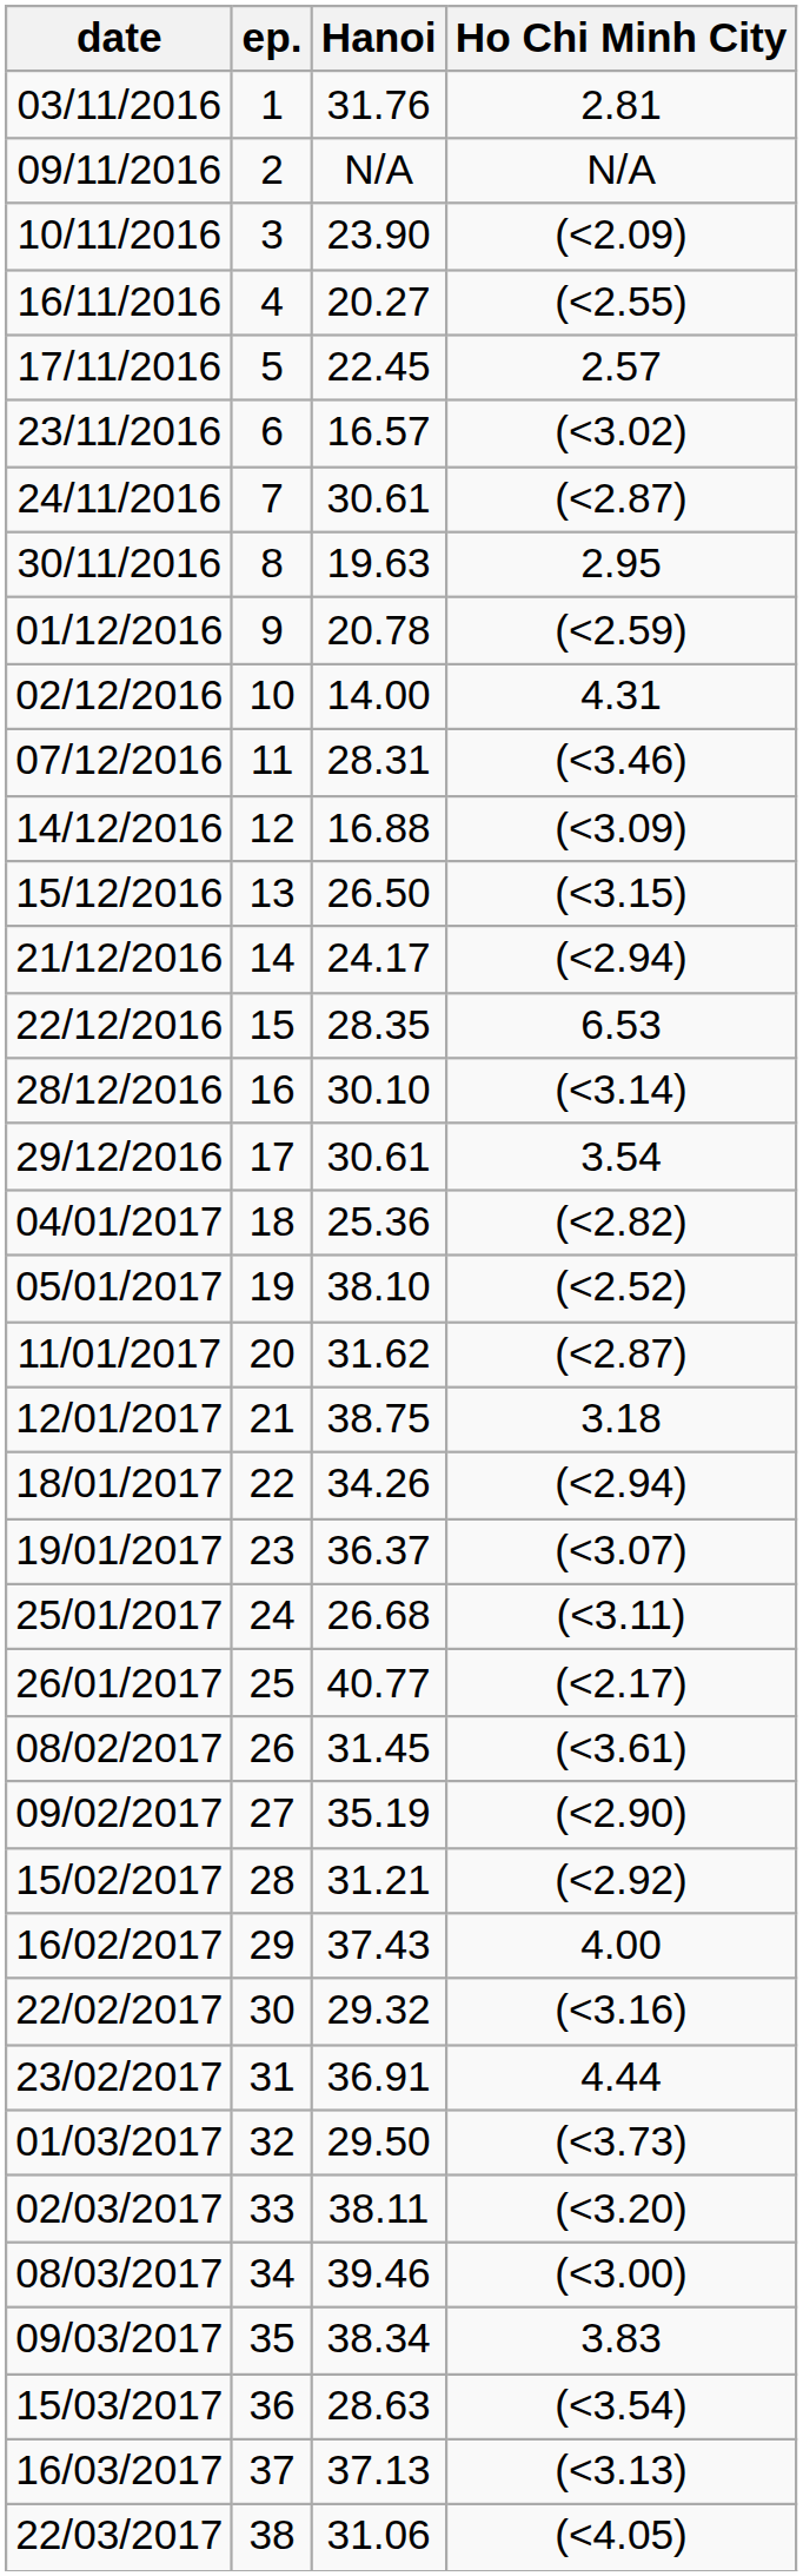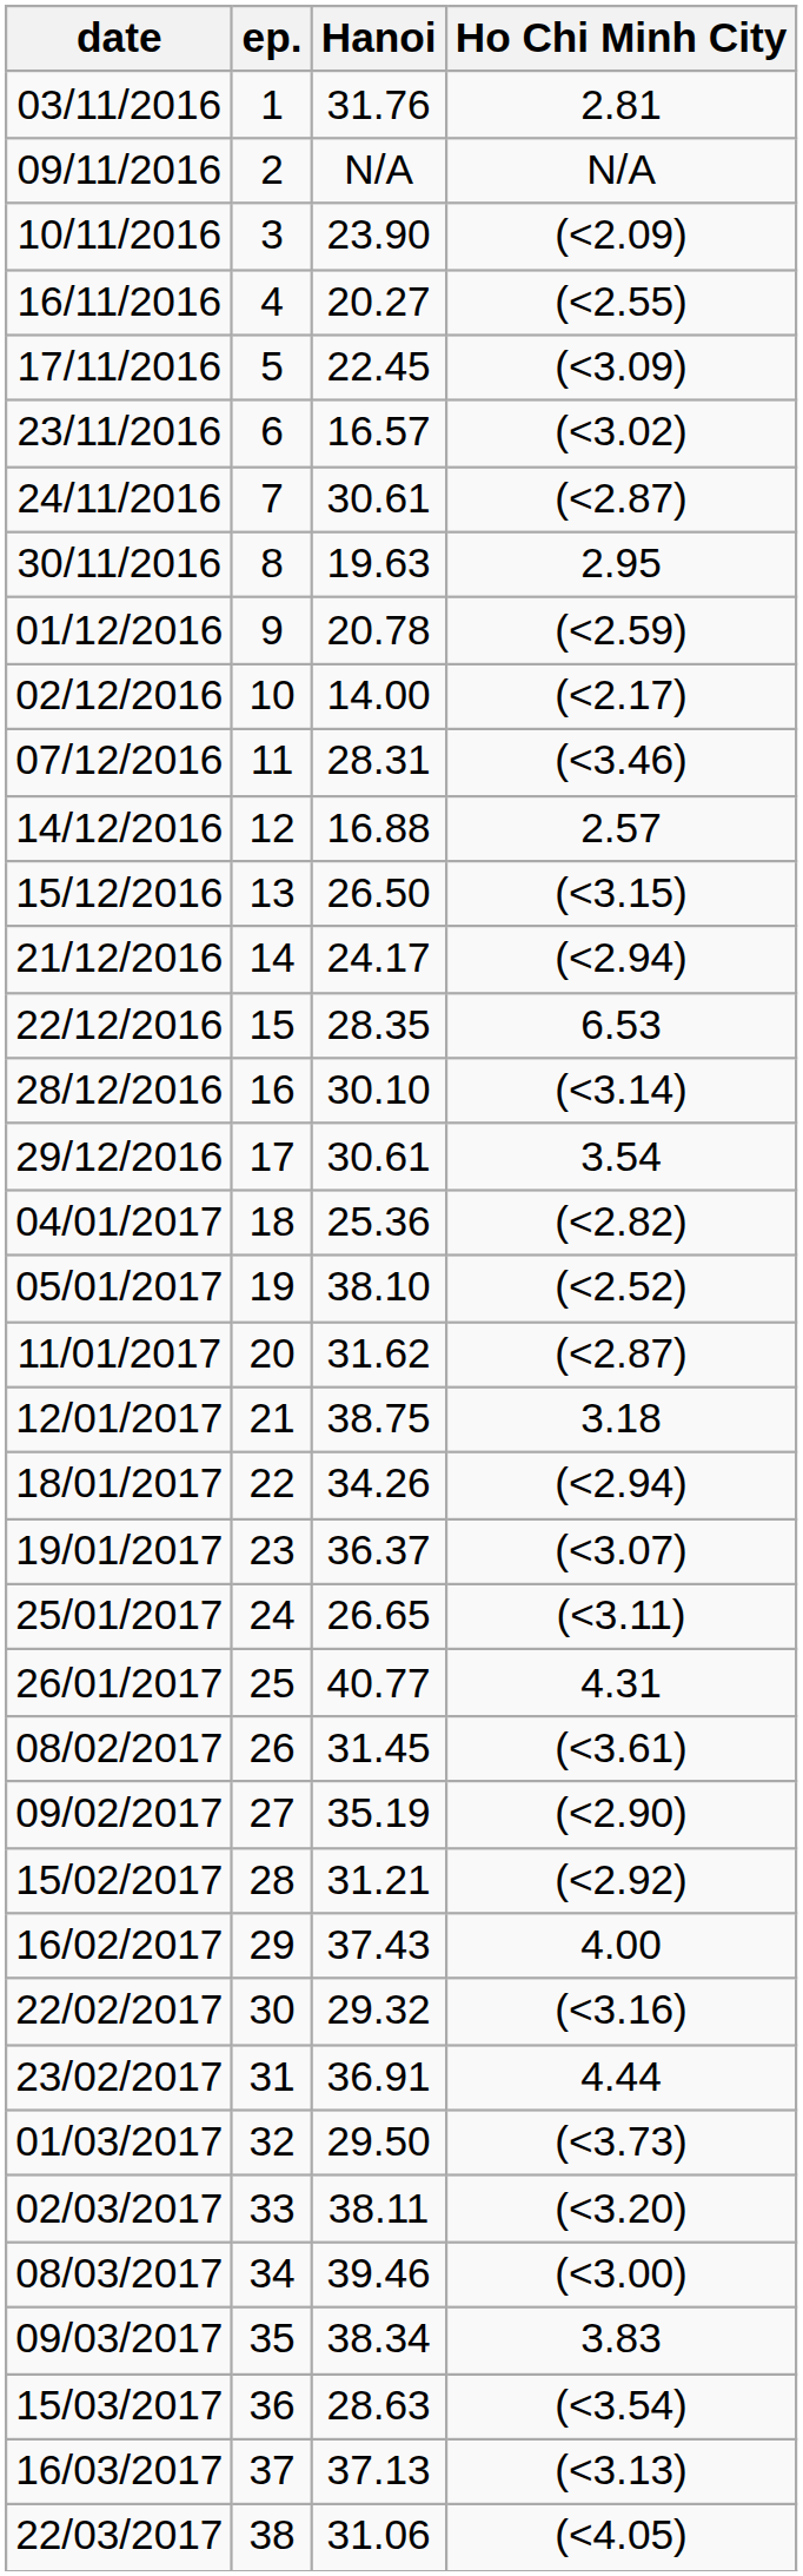 <table class="wikitable" id="cx290" style="text-align:center" data-source="290" data-cx-state="source" data-cx-weight="1420">
 <tr>
 <th>date</th>
 <th>ep.</th>
 <th>Hanoi</th>
 <th>Ho Chi Minh City</th>
 </tr>
 <tr>
 <td>03/11/2016</td>
 <td>1</td>
 <td>31.76</td>
 <td>2.81</td>
 </tr>
 <tr>
 <td>09/11/2016</td>
 <td>2</td>
 <td>N/A</td>
 <td>N/A</td>
 </tr>
 <tr>
 <td>10/11/2016</td>
 <td>3</td>
 <td>23.90</td>
 <td>(<2.09)</td>
 </tr>
 <tr>
 <td>16/11/2016</td>
 <td>4</td>
 <td>20.27</td>
 <td>(<2.55)</td>
 </tr>
 <tr>
 <td>17/11/2016</td>
 <td>5</td>
 <td>22.45</td>
-<td>2.57</td>
+<td>(<3.09)</td>
 </tr>
 <tr>
 <td>23/11/2016</td>
 <td>6</td>
 <td>16.57</td>
 <td>(<3.02)</td>
 </tr>
 <tr>
 <td>24/11/2016</td>
 <td>7</td>
 <td>30.61</td>
 <td>(<2.87)</td>
 </tr>
 <tr>
 <td>30/11/2016</td>
 <td>8</td>
 <td>19.63</td>
 <td>2.95</td>
 </tr>
 <tr>
 <td>01/12/2016</td>
 <td>9</td>
 <td>20.78</td>
 <td>(<2.59)</td>
 </tr>
 <tr>
 <td>02/12/2016</td>
 <td>10</td>
 <td>14.00</td>
-<td>4.31</td>
+<td>(<2.17)</td>
 </tr>
 <tr>
 <td>07/12/2016</td>
 <td>11</td>
 <td>28.31</td>
 <td>(<3.46)</td>
 </tr>
 <tr>
 <td>14/12/2016</td>
 <td>12</td>
 <td>16.88</td>
-<td>(<3.09)</td>
+<td>2.57</td>
 </tr>
 <tr>
 <td>15/12/2016</td>
 <td>13</td>
 <td>26.50</td>
 <td>(<3.15)</td>
 </tr>
 <tr>
 <td>21/12/2016</td>
 <td>14</td>
 <td>24.17</td>
 <td>(<2.94)</td>
 </tr>
 <tr>
 <td>22/12/2016</td>
 <td>15</td>
 <td>28.35</td>
 <td>6.53</td>
 </tr>
 <tr>
 <td>28/12/2016</td>
 <td>16</td>
 <td>30.10</td>
 <td>(<3.14)</td>
 </tr>
 <tr>
 <td>29/12/2016</td>
 <td>17</td>
 <td>30.61</td>
 <td>3.54</td>
 </tr>
 <tr>
 <td>04/01/2017</td>
 <td>18</td>
 <td>25.36</td>
 <td>(<2.82)</td>
 </tr>
 <tr>
 <td>05/01/2017</td>
 <td>19</td>
 <td>38.10</td>
 <td>(<2.52)</td>
 </tr>
 <tr>
 <td>11/01/2017</td>
 <td>20</td>
 <td>31.62</td>
 <td>(<2.87)</td>
 </tr>
 <tr>
 <td>12/01/2017</td>
 <td>21</td>
 <td>38.75</td>
 <td>3.18</td>
 </tr>
 <tr>
 <td>18/01/2017</td>
 <td>22</td>
 <td>34.26</td>
 <td>(<2.94)</td>
 </tr>
 <tr>
 <td>19/01/2017</td>
 <td>23</td>
 <td>36.37</td>
 <td>(<3.07)</td>
 </tr>
 <tr>
 <td>25/01/2017</td>
 <td>24</td>
-<td>26.68</td>
+<td>26.65</td>
 <td>(<3.11)</td>
 </tr>
 <tr>
 <td>26/01/2017</td>
 <td>25</td>
 <td>40.77</td>
-<td>(<2.17)</td>
+<td>4.31</td>
 </tr>
 <tr>
 <td>08/02/2017</td>
 <td>26</td>
 <td>31.45</td>
 <td>(<3.61)</td>
 </tr>
 <tr>
 <td>09/02/2017</td>
 <td>27</td>
 <td>35.19</td>
 <td>(<2.90)</td>
 </tr>
 <tr>
 <td>15/02/2017</td>
 <td>28</td>
 <td>31.21</td>
 <td>(<2.92)</td>
 </tr>
 <tr>
 <td>16/02/2017</td>
 <td>29</td>
 <td>37.43</td>
 <td>4.00</td>
 </tr>
 <tr>
 <td>22/02/2017</td>
 <td>30</td>
 <td>29.32</td>
 <td>(<3.16)</td>
 </tr>
 <tr>
 <td>23/02/2017</td>
 <td>31</td>
 <td>36.91</td>
 <td>4.44</td>
 </tr>
 <tr>
 <td>01/03/2017</td>
 <td>32</td>
 <td>29.50</td>
 <td>(<3.73)</td>
 </tr>
 <tr>
 <td>02/03/2017</td>
 <td>33</td>
 <td>38.11</td>
 <td>(<3.20)</td>
 </tr>
 <tr>
 <td>08/03/2017</td>
 <td>34</td>
 <td>39.46</td>
 <td>(<3.00)</td>
 </tr>
 <tr>
 <td>09/03/2017</td>
 <td>35</td>
 <td>38.34</td>
 <td>3.83</td>
 </tr>
 <tr>
 <td>15/03/2017</td>
 <td>36</td>
 <td>28.63</td>
 <td>(<3.54)</td>
 </tr>
 <tr>
 <td>16/03/2017</td>
 <td>37</td>
 <td>37.13</td>
 <td>(<3.13)</td>
 </tr>
 <tr>
 <td>22/03/2017</td>
 <td>38</td>
 <td>31.06</td>
 <td>(<4.05)</td>
 </tr>
 <tr>
 </tr>
 </table>
